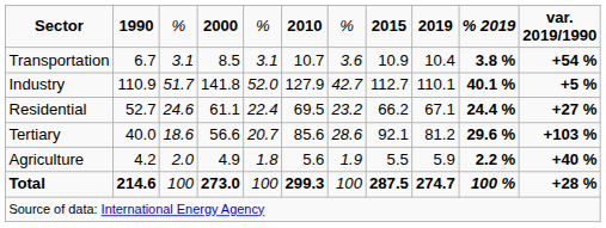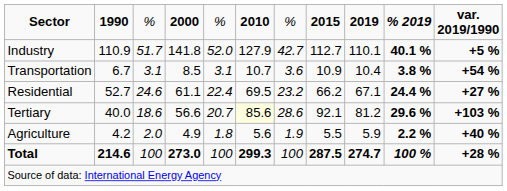 <table class="wikitable">
 <tr align="center">
 <td><strong>Sector</strong></td>
 <td><strong>1990</strong></td>
 <td><em>%</em></td>
 <td><strong>2000</strong></td>
 <td><em>%</em></td>
 <td><strong>2010</strong></td>
 <td><em>%</em></td>
 <td><strong>2015</strong></td>
 <td><strong>2019</strong></td>
 <td><strong><em>% 2019</em></strong></td>
 <td><strong>var.<br>2019/1990</strong></td>
 </tr>
 <tr align="right">
+<td align="left">Industry</td>
+<td>110.9</td>
+<td><em>51.7</em></td>
+<td>141.8</td>
+<td><em>52.0</em></td>
+<td>127.9</td>
+<td><em>42.7</em></td>
+<td>112.7</td>
+<td>110.1</td>
+<td><strong>40.1 %</strong></td>
+<td><strong>+5 %</strong></td>
+</tr>
+<tr align="right">
 <td align="left">Transportation</td>
 <td>6.7</td>
 <td><em>3.1</em></td>
 <td>8.5</td>
 <td><em>3.1</em></td>
 <td>10.7</td>
 <td><em>3.6</em></td>
 <td>10.9</td>
 <td>10.4</td>
 <td><strong>3.8 %</strong></td>
 <td><strong>+54 %</strong></td>
-</tr>
-<tr align="right">
-<td align="left">Industry</td>
-<td>110.9</td>
-<td><em>51.7</em></td>
-<td>141.8</td>
-<td><em>52.0</em></td>
-<td>127.9</td>
-<td><em>42.7</em></td>
-<td>112.7</td>
-<td>110.1</td>
-<td><strong>40.1 %</strong></td>
-<td><strong>+5 %</strong></td>
 </tr>
 <tr align="right">
 <td align="left">Residential</td>
 <td>52.7</td>
 <td><em>24.6</em></td>
 <td>61.1</td>
 <td><em>22.4</em></td>
 <td>69.5</td>
 <td><em>23.2</em></td>
 <td>66.2</td>
 <td>67.1</td>
 <td><strong>24.4 %</strong></td>
 <td><strong>+27 %</strong></td>
 </tr>
 <tr align="right">
 <td align="left">Tertiary</td>
 <td>40.0</td>
 <td><em>18.6</em></td>
 <td>56.6</td>
 <td><em>20.7</em></td>
-<td>85.6</td>
+<td style="background: lightyellow;">85.6</td>
 <td><em>28.6</em></td>
 <td>92.1</td>
 <td>81.2</td>
 <td><strong>29.6 %</strong></td>
 <td><strong>+103 %</strong></td>
 </tr>
 <tr align="right">
 <td align="left">Agriculture</td>
 <td>4.2</td>
 <td><em>2.0</em></td>
 <td>4.9</td>
 <td><em>1.8</em></td>
 <td>5.6</td>
 <td><em>1.9</em></td>
 <td>5.5</td>
 <td>5.9</td>
 <td><strong>2.2 %</strong></td>
 <td><strong>+40 %</strong></td>
 </tr>
 <tr align="right">
 <td align="left"><strong>Total</strong></td>
 <td><strong>214.6</strong></td>
 <td><em>100</em></td>
 <td><strong>273.0</strong></td>
 <td><em>100</em></td>
 <td><strong>299.3</strong></td>
 <td><em>100</em></td>
 <td><strong>287.5</strong></td>
 <td><strong>274.7</strong></td>
 <td><strong><em>100 %</em></strong></td>
 <td><strong>+28 %</strong></td>
 </tr>
 <tr>
 <td colspan="11"><small>Source of data: <a href='#'>International Energy Agency</a></small></td>
 </tr>
 </table>
